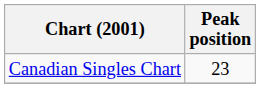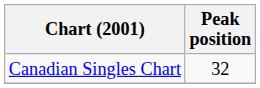 <table class="wikitable sortable">
 <tr>
 <th align="left">Chart (2001)</th>
 <th align="center">Peak <br>position</th>
 </tr>
 <tr>
 <td align="left"><a href='#'>Canadian Singles Chart</a></td>
-<td align="center">23</td>
+<td align="center">32</td>
 </tr>
 <tr>
 </tr>
 </table>
